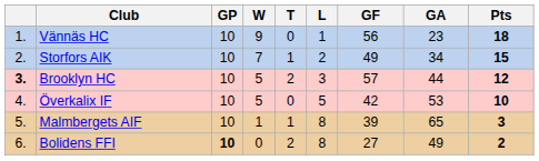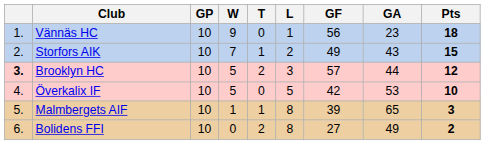 <table class="wikitable">
 <tr>
 <th width="30"></th>
 <th width="200">Club</th>
 <th width="30">GP</th>
 <th width="30">W</th>
 <th width="30">T</th>
 <th width="30">L</th>
 <th width="70">GF</th>
 <th width="70">GA</th>
 <th width="70">Pts</th>
 </tr>
 <tr bgcolor="#BCD2EE" align="center">
 <td>1.</td>
 <td align="left"><a href='#'>Vännäs HC</a></td>
 <td>10</td>
 <td>9</td>
 <td>0</td>
 <td>1</td>
 <td>56</td>
 <td>23</td>
 <td><strong>18</strong></td>
 </tr>
 <tr bgcolor="#BCD2EE" align="center">
 <td>2.</td>
 <td align="left"><a href='#'>Storfors AIK</a></td>
 <td>10</td>
 <td>7</td>
 <td>1</td>
 <td>2</td>
 <td>49</td>
-<td>34</td>
+<td>43</td>
 <td><strong>15</strong></td>
 </tr>
 <tr bgcolor="#FFCCCC" align="center">
 <td><strong>3.</strong></td>
 <td align="left"><a href='#'>Brooklyn HC</a></td>
 <td>10</td>
 <td>5</td>
 <td>2</td>
 <td>3</td>
 <td>57</td>
 <td>44</td>
 <td><strong>12</strong></td>
 </tr>
 <tr bgcolor="#FFCCCC" align="center">
 <td>4.</td>
 <td align="left"><a href='#'>Överkalix IF</a></td>
 <td>10</td>
 <td>5</td>
 <td>0</td>
 <td>5</td>
 <td>42</td>
 <td>53</td>
 <td><strong>10</strong></td>
 </tr>
 <tr bgcolor="#EECFA1" align="center">
 <td>5.</td>
 <td align="left"><a href='#'>Malmbergets AIF</a></td>
 <td>10</td>
 <td>1</td>
 <td>1</td>
 <td>8</td>
 <td>39</td>
 <td>65</td>
 <td><strong>3</strong></td>
 </tr>
 <tr bgcolor="#EECFA1" align="center">
 <td>6.</td>
 <td align="left"><a href='#'>Bolidens FFI</a></td>
-<td><strong>10</strong></td>
+<td>10</td>
 <td>0</td>
 <td>2</td>
 <td>8</td>
 <td>27</td>
 <td>49</td>
 <td><strong>2</strong></td>
 </tr>
 </table>
